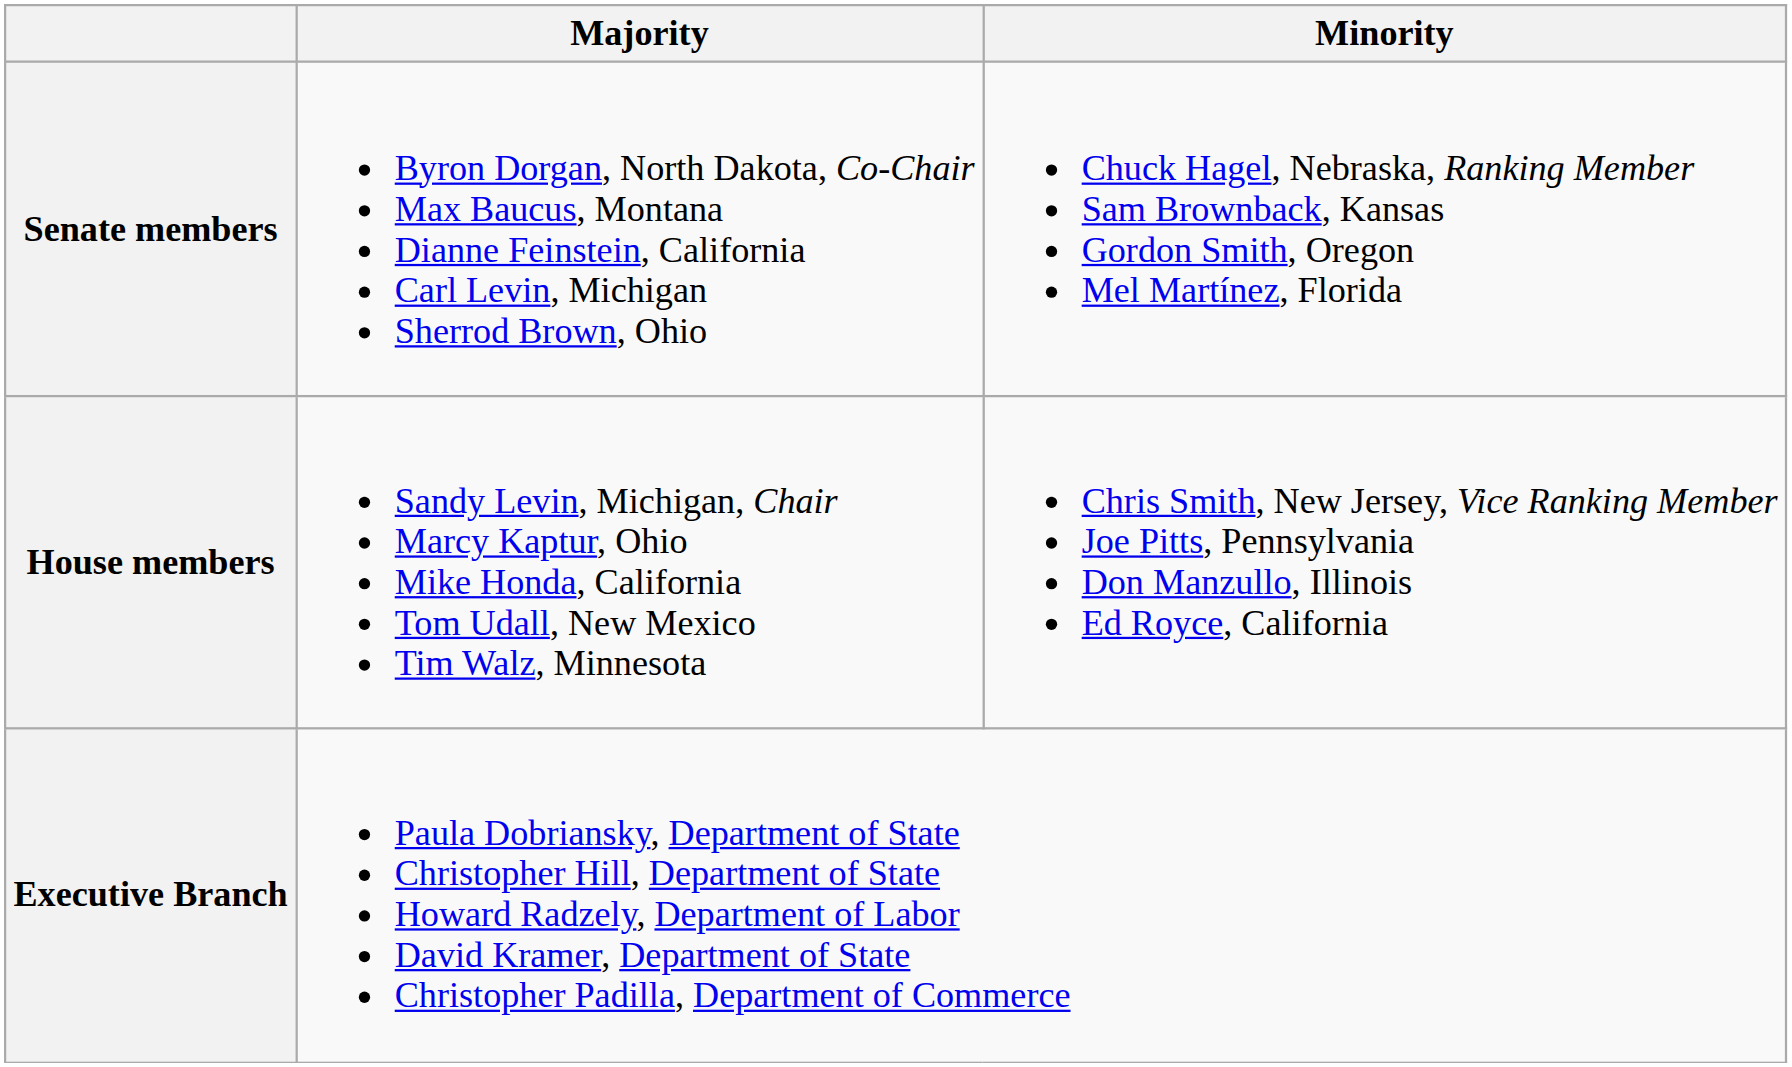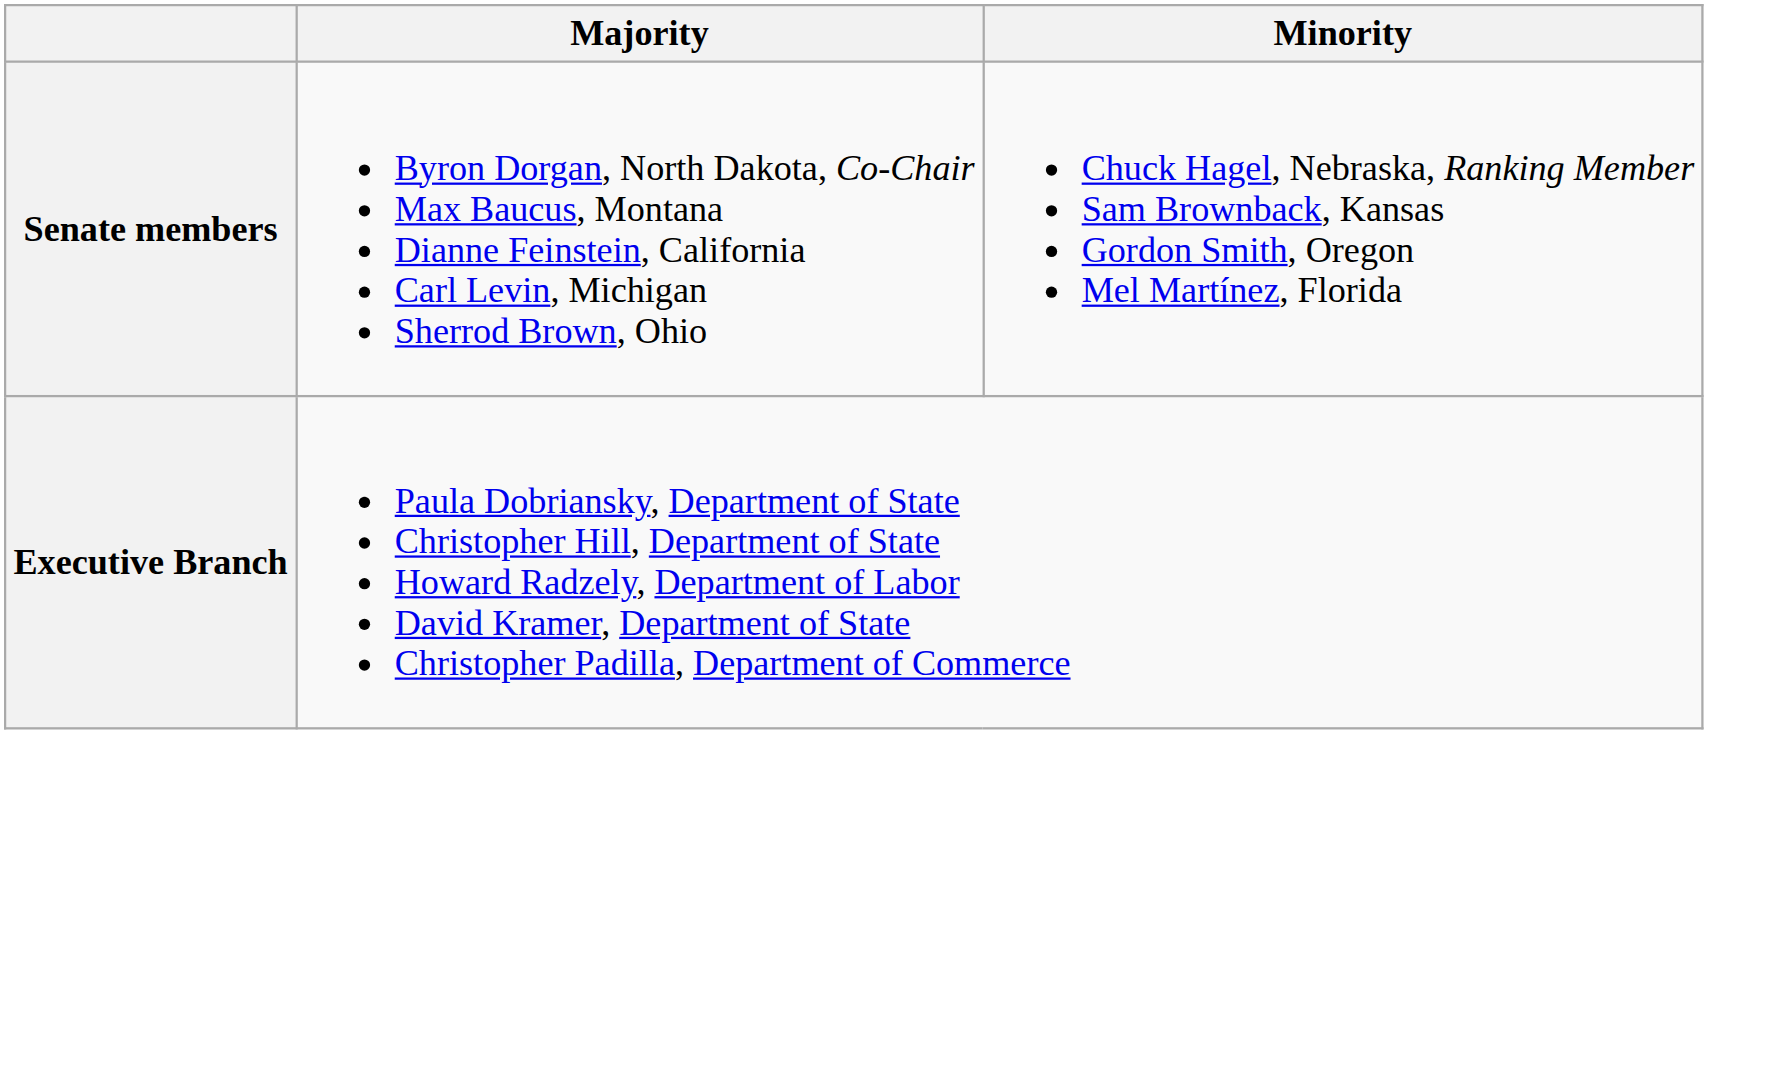 <table class=wikitable>
 <tr>
 <th></th>
 <th>Majority</th>
 <th>Minority</th>
 </tr>
 <tr>
 <th>Senate members</th>
 <td valign="top" ><br><ul><li><a href='#'>Byron Dorgan</a>, North Dakota, <em>Co-Chair</em></li><li><a href='#'>Max Baucus</a>, Montana</li><li><a href='#'>Dianne Feinstein</a>, California</li><li><a href='#'>Carl Levin</a>, Michigan</li><li><a href='#'>Sherrod Brown</a>, Ohio</li></ul></td>
 <td valign="top" ><br><ul><li><a href='#'>Chuck Hagel</a>, Nebraska, <em>Ranking Member</em></li><li><a href='#'>Sam Brownback</a>, Kansas</li><li><a href='#'>Gordon Smith</a>, Oregon</li><li><a href='#'>Mel Martínez</a>, Florida</li></ul></td>
 </tr>
 <tr>
-<th>House members</th>
-<td valign="top" ><br><ul><li><a href='#'>Sandy Levin</a>, Michigan, <em>Chair</em></li><li><a href='#'>Marcy Kaptur</a>, Ohio</li><li><a href='#'>Mike Honda</a>, California</li><li><a href='#'>Tom Udall</a>, New Mexico</li><li><a href='#'>Tim Walz</a>, Minnesota</li></ul></td>
-<td valign="top" ><br><ul><li><a href='#'>Chris Smith</a>, New Jersey, <em>Vice Ranking Member</em></li><li><a href='#'>Joe Pitts</a>, Pennsylvania</li><li><a href='#'>Don Manzullo</a>, Illinois</li><li><a href='#'>Ed Royce</a>, California</li></ul></td>
-</tr>
-<tr>
 <th>Executive Branch</th>
 <td colspan=2><br><ul><li><a href='#'>Paula Dobriansky</a>, <a href='#'>Department of State</a></li><li><a href='#'>Christopher Hill</a>, <a href='#'>Department of State</a></li><li><a href='#'>Howard Radzely</a>, <a href='#'>Department of Labor</a></li><li><a href='#'>David Kramer</a>, <a href='#'>Department of State</a></li><li><a href='#'>Christopher Padilla</a>, <a href='#'>Department of Commerce</a></li></ul></td>
 </tr>
 </table>
